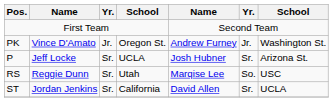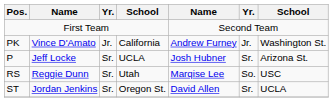 <table class="wikitable">
 <tr>
 <th>Pos.</th>
 <th>Name</th>
 <th>Yr.</th>
 <th>School</th>
 <th>Name</th>
 <th>Yr.</th>
 <th>School</th>
 </tr>
 <tr>
 <td colspan="4" style="text-align:center;">First Team</td>
 <td colspan="4" style="text-align:center;">Second Team</td>
 </tr>
 <tr>
 <td>PK</td>
 <td><a href='#'>Vince D'Amato</a></td>
 <td>Jr.</td>
-<td>Oregon St.</td>
+<td>California</td>
 <td><a href='#'>Andrew Furney</a></td>
 <td>Jr.</td>
 <td>Washington St.</td>
 </tr>
 <tr>
 <td>P</td>
 <td><a href='#'>Jeff Locke</a></td>
 <td>Sr.</td>
 <td>UCLA</td>
 <td><a href='#'>Josh Hubner</a></td>
 <td>Sr.</td>
 <td>Arizona St.</td>
 </tr>
 <tr>
 <td>RS</td>
 <td><a href='#'>Reggie Dunn</a></td>
 <td>Sr.</td>
 <td>Utah</td>
 <td><a href='#'>Marqise Lee</a></td>
 <td>So.</td>
 <td>USC</td>
 </tr>
 <tr>
 <td>ST</td>
 <td><a href='#'>Jordan Jenkins</a></td>
 <td>Sr.</td>
-<td>California</td>
+<td>Oregon St.</td>
 <td><a href='#'>David Allen</a></td>
 <td>Sr.</td>
 <td>UCLA</td>
 </tr>
 <tr>
 </tr>
 </table>
